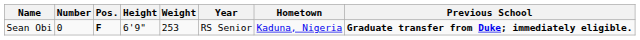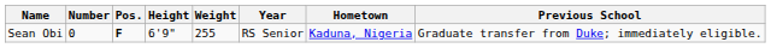 <table class="wikitable sortable" border="1">
 <tr>
 <th>Name</th>
 <th>Number</th>
 <th>Pos.</th>
 <th>Height</th>
 <th>Weight</th>
 <th>Year</th>
 <th>Hometown</th>
 <th class="unsortable">Previous School</th>
 </tr>
 <tr>
 <td>Sean Obi</td>
 <td>0</td>
 <td><strong>F</strong></td>
 <td>6'9"</td>
-<td>253</td>
+<td>255</td>
 <td>RS Senior</td>
 <td><a href='#'>Kaduna, Nigeria</a></td>
-<td><strong>Graduate transfer from <a href='#'>Duke</a>; immediately eligible.</strong></td>
+<td>Graduate transfer from <a href='#'>Duke</a>; immediately eligible.</td>
 </tr>
 </table>
